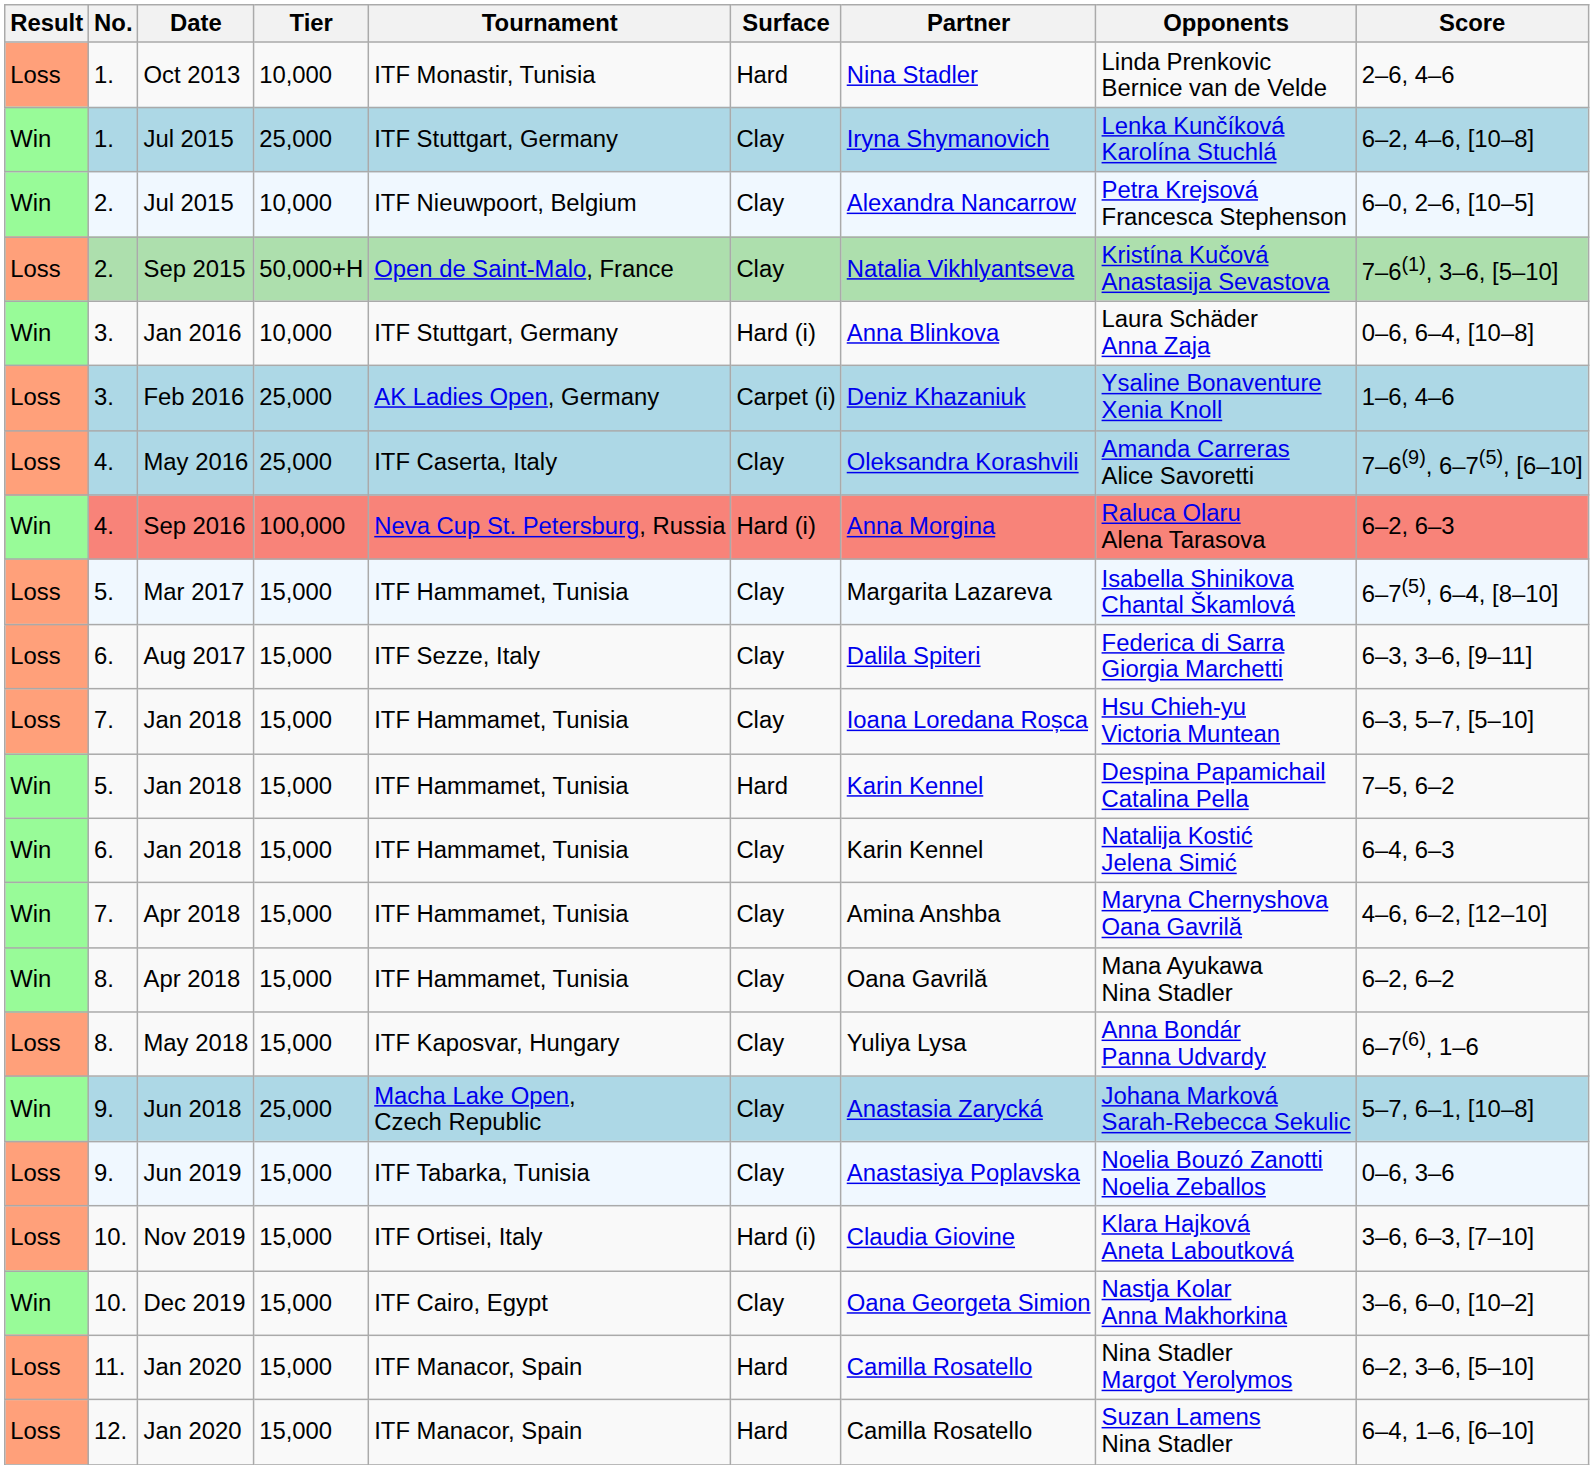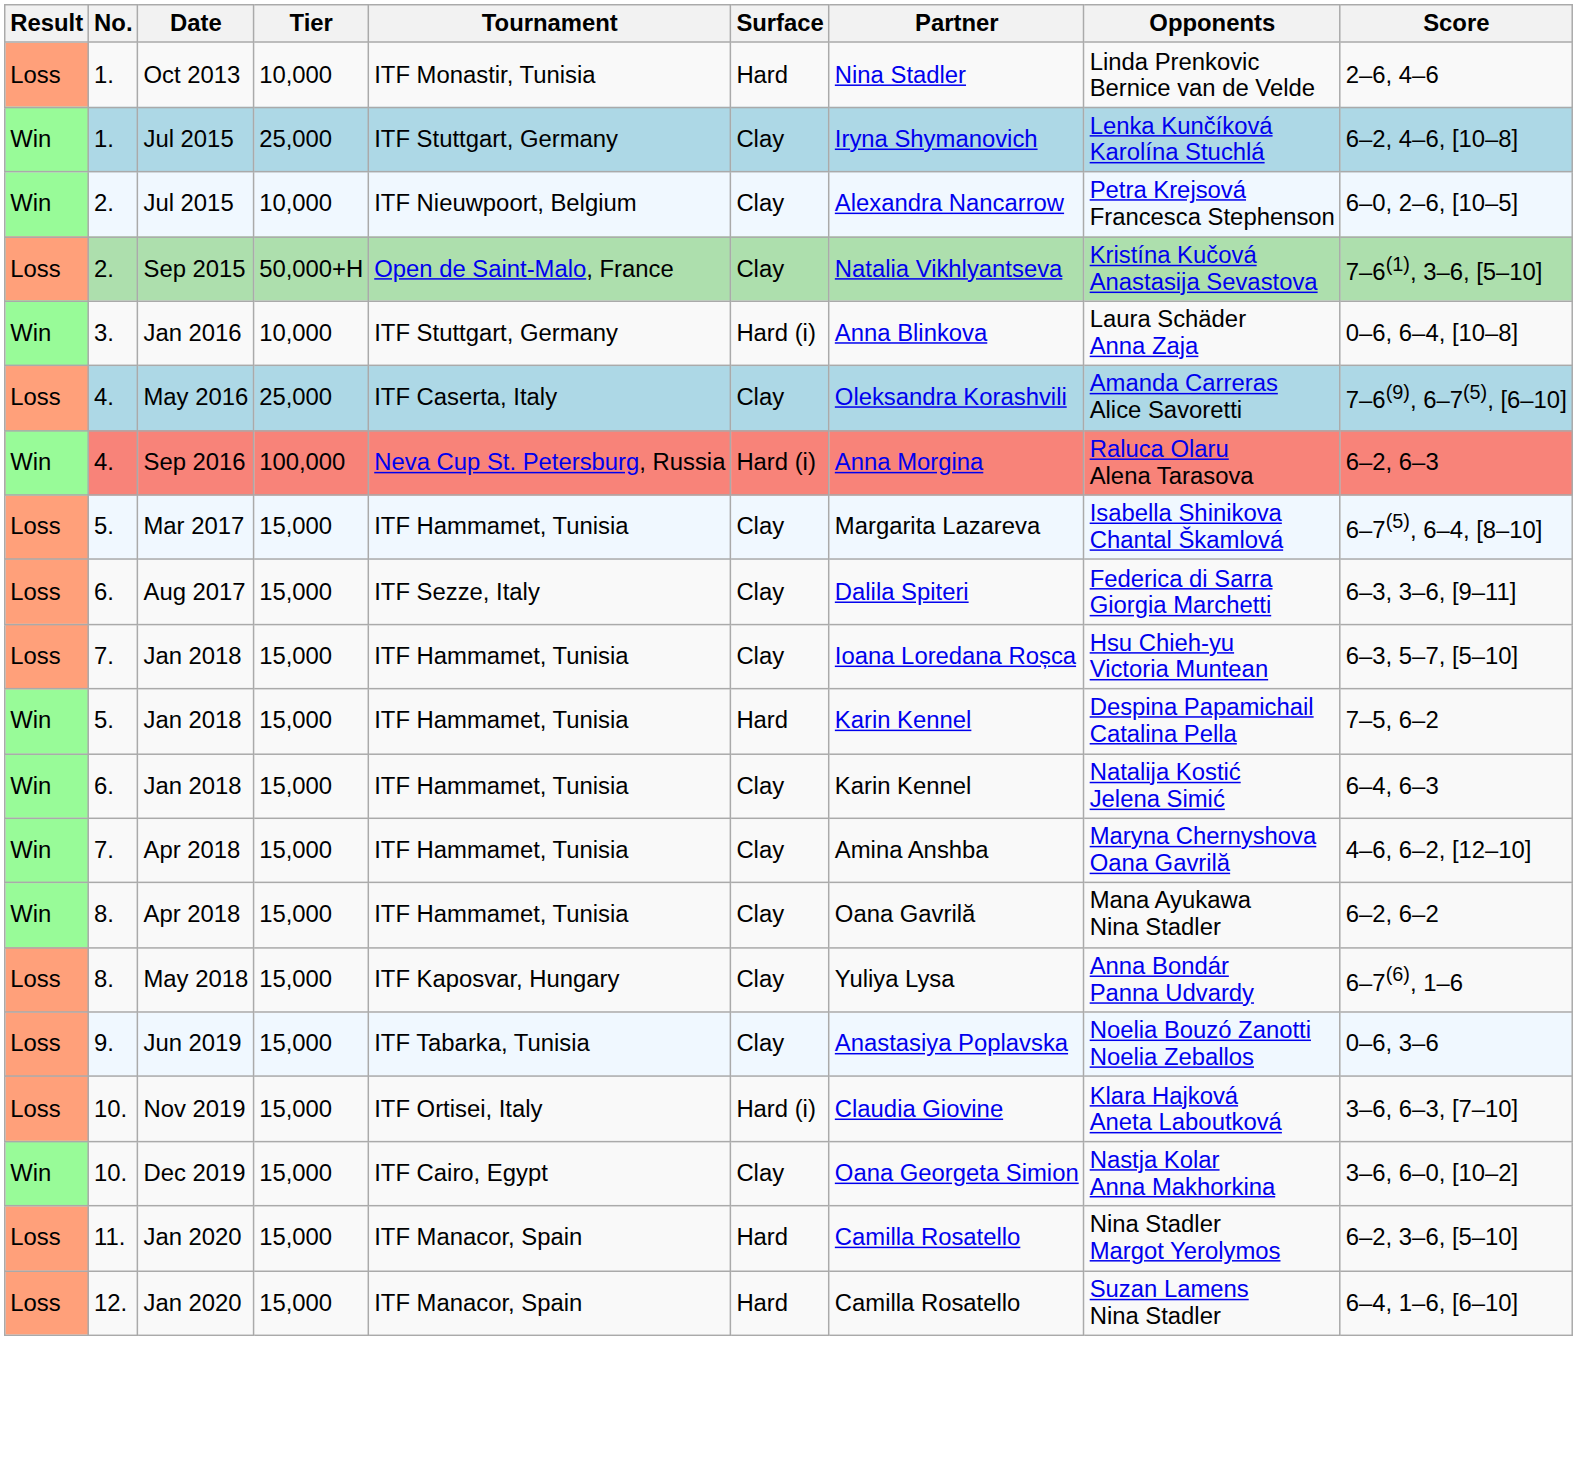 <table class="sortable wikitable">
 <tr>
 <th>Result</th>
 <th>No.</th>
 <th>Date</th>
 <th>Tier</th>
 <th>Tournament</th>
 <th>Surface</th>
 <th>Partner</th>
 <th>Opponents</th>
 <th class="unsortable">Score</th>
 </tr>
 <tr>
 <td style="background:#ffa07a;">Loss</td>
 <td>1.</td>
 <td>Oct 2013</td>
 <td>10,000</td>
 <td>ITF Monastir, Tunisia</td>
 <td>Hard</td>
 <td> <a href='#'>Nina Stadler</a></td>
 <td> Linda Prenkovic <br>  Bernice van de Velde</td>
 <td>2–6, 4–6</td>
 </tr>
 <tr style="background:lightblue;">
 <td bgcolor="98FB98">Win</td>
 <td>1.</td>
 <td>Jul 2015</td>
 <td>25,000</td>
 <td>ITF Stuttgart, Germany</td>
 <td>Clay</td>
 <td> <a href='#'>Iryna Shymanovich</a></td>
 <td> <a href='#'>Lenka Kunčíková</a> <br>  <a href='#'>Karolína Stuchlá</a></td>
 <td>6–2, 4–6, [10–8]</td>
 </tr>
 <tr style="background:#f0f8ff;">
 <td bgcolor="98FB98">Win</td>
 <td>2.</td>
 <td>Jul 2015</td>
 <td>10,000</td>
 <td>ITF Nieuwpoort, Belgium</td>
 <td>Clay</td>
 <td> <a href='#'>Alexandra Nancarrow</a></td>
 <td> <a href='#'>Petra Krejsová</a> <br>  Francesca Stephenson</td>
 <td>6–0, 2–6, [10–5]</td>
 </tr>
 <tr style="background:#addfad;">
 <td style="background:#ffa07a;">Loss</td>
 <td>2.</td>
 <td>Sep 2015</td>
 <td>50,000+H</td>
 <td><a href='#'>Open de Saint-Malo</a>, France</td>
 <td>Clay</td>
 <td> <a href='#'>Natalia Vikhlyantseva</a></td>
 <td> <a href='#'>Kristína Kučová</a> <br>  <a href='#'>Anastasija Sevastova</a></td>
 <td>7–6<sup>(1)</sup>, 3–6, [5–10]</td>
 </tr>
 <tr>
 <td bgcolor="98FB98">Win</td>
 <td>3.</td>
 <td>Jan 2016</td>
 <td>10,000</td>
 <td>ITF Stuttgart, Germany</td>
 <td>Hard (i)</td>
 <td> <a href='#'>Anna Blinkova</a></td>
 <td> Laura Schäder <br>  <a href='#'>Anna Zaja</a></td>
 <td>0–6, 6–4, [10–8]</td>
-</tr>
-<tr style="background:lightblue;">
-<td style="background:#ffa07a;">Loss</td>
-<td>3.</td>
-<td>Feb 2016</td>
-<td>25,000</td>
-<td><a href='#'>AK Ladies Open</a>, Germany</td>
-<td>Carpet (i)</td>
-<td> <a href='#'>Deniz Khazaniuk</a></td>
-<td> <a href='#'>Ysaline Bonaventure</a> <br>  <a href='#'>Xenia Knoll</a></td>
-<td>1–6, 4–6</td>
 </tr>
 <tr style="background:lightblue;">
 <td style="background:#ffa07a;">Loss</td>
 <td>4.</td>
 <td>May 2016</td>
 <td>25,000</td>
 <td>ITF Caserta, Italy</td>
 <td>Clay</td>
 <td> <a href='#'>Oleksandra Korashvili</a></td>
 <td> <a href='#'>Amanda Carreras</a> <br>  Alice Savoretti</td>
 <td>7–6<sup>(9)</sup>, 6–7<sup>(5)</sup>, [6–10]</td>
 </tr>
 <tr style="background:#f88379;">
 <td bgcolor="98FB98">Win</td>
 <td>4.</td>
 <td>Sep 2016</td>
 <td>100,000</td>
 <td><a href='#'>Neva Cup St. Petersburg</a>, Russia</td>
 <td>Hard (i)</td>
 <td> <a href='#'>Anna Morgina</a></td>
 <td> <a href='#'>Raluca Olaru</a> <br>  Alena Tarasova</td>
 <td>6–2, 6–3</td>
 </tr>
 <tr style="background:#f0f8ff;">
 <td style="background:#ffa07a;">Loss</td>
 <td>5.</td>
 <td>Mar 2017</td>
 <td>15,000</td>
 <td>ITF Hammamet, Tunisia</td>
 <td>Clay</td>
 <td> Margarita Lazareva</td>
 <td> <a href='#'>Isabella Shinikova</a> <br>  <a href='#'>Chantal Škamlová</a></td>
 <td>6–7<sup>(5)</sup>, 6–4, [8–10]</td>
 </tr>
 <tr>
 <td style="background:#ffa07a;">Loss</td>
 <td>6.</td>
 <td>Aug 2017</td>
 <td>15,000</td>
 <td>ITF Sezze, Italy</td>
 <td>Clay</td>
 <td> <a href='#'>Dalila Spiteri</a></td>
 <td> <a href='#'>Federica di Sarra</a> <br>  <a href='#'>Giorgia Marchetti</a></td>
 <td>6–3, 3–6, [9–11]</td>
 </tr>
 <tr>
 <td style="background:#ffa07a;">Loss</td>
 <td>7.</td>
 <td>Jan 2018</td>
 <td>15,000</td>
 <td>ITF Hammamet, Tunisia</td>
 <td>Clay</td>
 <td> <a href='#'>Ioana Loredana Roșca</a></td>
 <td> <a href='#'>Hsu Chieh-yu</a> <br>  <a href='#'>Victoria Muntean</a></td>
 <td>6–3, 5–7, [5–10]</td>
 </tr>
 <tr>
 <td bgcolor="98FB98">Win</td>
 <td>5.</td>
 <td>Jan 2018</td>
 <td>15,000</td>
 <td>ITF Hammamet, Tunisia</td>
 <td>Hard</td>
 <td> <a href='#'>Karin Kennel</a></td>
 <td> <a href='#'>Despina Papamichail</a> <br>  <a href='#'>Catalina Pella</a></td>
 <td>7–5, 6–2</td>
 </tr>
 <tr>
 <td bgcolor="98FB98">Win</td>
 <td>6.</td>
 <td>Jan 2018</td>
 <td>15,000</td>
 <td>ITF Hammamet, Tunisia</td>
 <td>Clay</td>
 <td> Karin Kennel</td>
 <td> <a href='#'>Natalija Kostić</a> <br>  <a href='#'>Jelena Simić</a></td>
 <td>6–4, 6–3</td>
 </tr>
 <tr>
 <td bgcolor="98FB98">Win</td>
 <td>7.</td>
 <td>Apr 2018</td>
 <td>15,000</td>
 <td>ITF Hammamet, Tunisia</td>
 <td>Clay</td>
 <td> Amina Anshba</td>
 <td> <a href='#'>Maryna Chernyshova</a> <br>  <a href='#'>Oana Gavrilă</a></td>
 <td>4–6, 6–2, [12–10]</td>
 </tr>
 <tr>
 <td bgcolor="98FB98">Win</td>
 <td>8.</td>
 <td>Apr 2018</td>
 <td>15,000</td>
 <td>ITF Hammamet, Tunisia</td>
 <td>Clay</td>
 <td> Oana Gavrilă</td>
 <td> Mana Ayukawa <br>  Nina Stadler</td>
 <td>6–2, 6–2</td>
 </tr>
 <tr>
 <td style="background:#ffa07a;">Loss</td>
 <td>8.</td>
 <td>May 2018</td>
 <td>15,000</td>
 <td>ITF Kaposvar, Hungary</td>
 <td>Clay</td>
 <td> Yuliya Lysa</td>
 <td> <a href='#'>Anna Bondár</a> <br>  <a href='#'>Panna Udvardy</a></td>
 <td>6–7<sup>(6)</sup>, 1–6</td>
 </tr>
-<tr style="background:lightblue;">
-<td bgcolor="98FB98">Win</td>
-<td>9.</td>
-<td>Jun 2018</td>
-<td>25,000</td>
-<td><a href='#'>Macha Lake Open</a>, <br>Czech Republic</td>
-<td>Clay</td>
-<td> <a href='#'>Anastasia Zarycká</a></td>
-<td> <a href='#'>Johana Marková</a> <br>  <a href='#'>Sarah-Rebecca Sekulic</a></td>
-<td>5–7, 6–1, [10–8]</td>
-</tr>
 <tr style="background:#f0f8ff;">
 <td style="background:#ffa07a;">Loss</td>
 <td>9.</td>
 <td>Jun 2019</td>
 <td>15,000</td>
 <td>ITF Tabarka, Tunisia</td>
 <td>Clay</td>
 <td> <a href='#'>Anastasiya Poplavska</a></td>
 <td> <a href='#'>Noelia Bouzó Zanotti</a> <br>  <a href='#'>Noelia Zeballos</a></td>
 <td>0–6, 3–6</td>
 </tr>
 <tr>
 <td style="background:#ffa07a;">Loss</td>
 <td>10.</td>
 <td>Nov 2019</td>
 <td>15,000</td>
 <td>ITF Ortisei, Italy</td>
 <td>Hard (i)</td>
 <td> <a href='#'>Claudia Giovine</a></td>
 <td> <a href='#'>Klara Hajková</a> <br>  <a href='#'>Aneta Laboutková</a></td>
 <td>3–6, 6–3, [7–10]</td>
 </tr>
 <tr>
 <td bgcolor="98FB98">Win</td>
 <td>10.</td>
 <td>Dec 2019</td>
 <td>15,000</td>
 <td>ITF Cairo, Egypt</td>
 <td>Clay</td>
 <td> <a href='#'>Oana Georgeta Simion</a></td>
 <td> <a href='#'>Nastja Kolar</a> <br>  <a href='#'>Anna Makhorkina</a></td>
 <td>3–6, 6–0, [10–2]</td>
 </tr>
 <tr>
 <td style="background:#ffa07a;">Loss</td>
 <td>11.</td>
 <td>Jan 2020</td>
 <td>15,000</td>
 <td>ITF Manacor, Spain</td>
 <td>Hard</td>
 <td> <a href='#'>Camilla Rosatello</a></td>
 <td> Nina Stadler <br>  <a href='#'>Margot Yerolymos</a></td>
 <td>6–2, 3–6, [5–10]</td>
 </tr>
 <tr>
 <td style="background:#ffa07a;">Loss</td>
 <td>12.</td>
 <td>Jan 2020</td>
 <td>15,000</td>
 <td>ITF Manacor, Spain</td>
 <td>Hard</td>
 <td> Camilla Rosatello</td>
 <td> <a href='#'>Suzan Lamens</a> <br>  Nina Stadler</td>
 <td>6–4, 1–6, [6–10]</td>
 </tr>
 </table>
